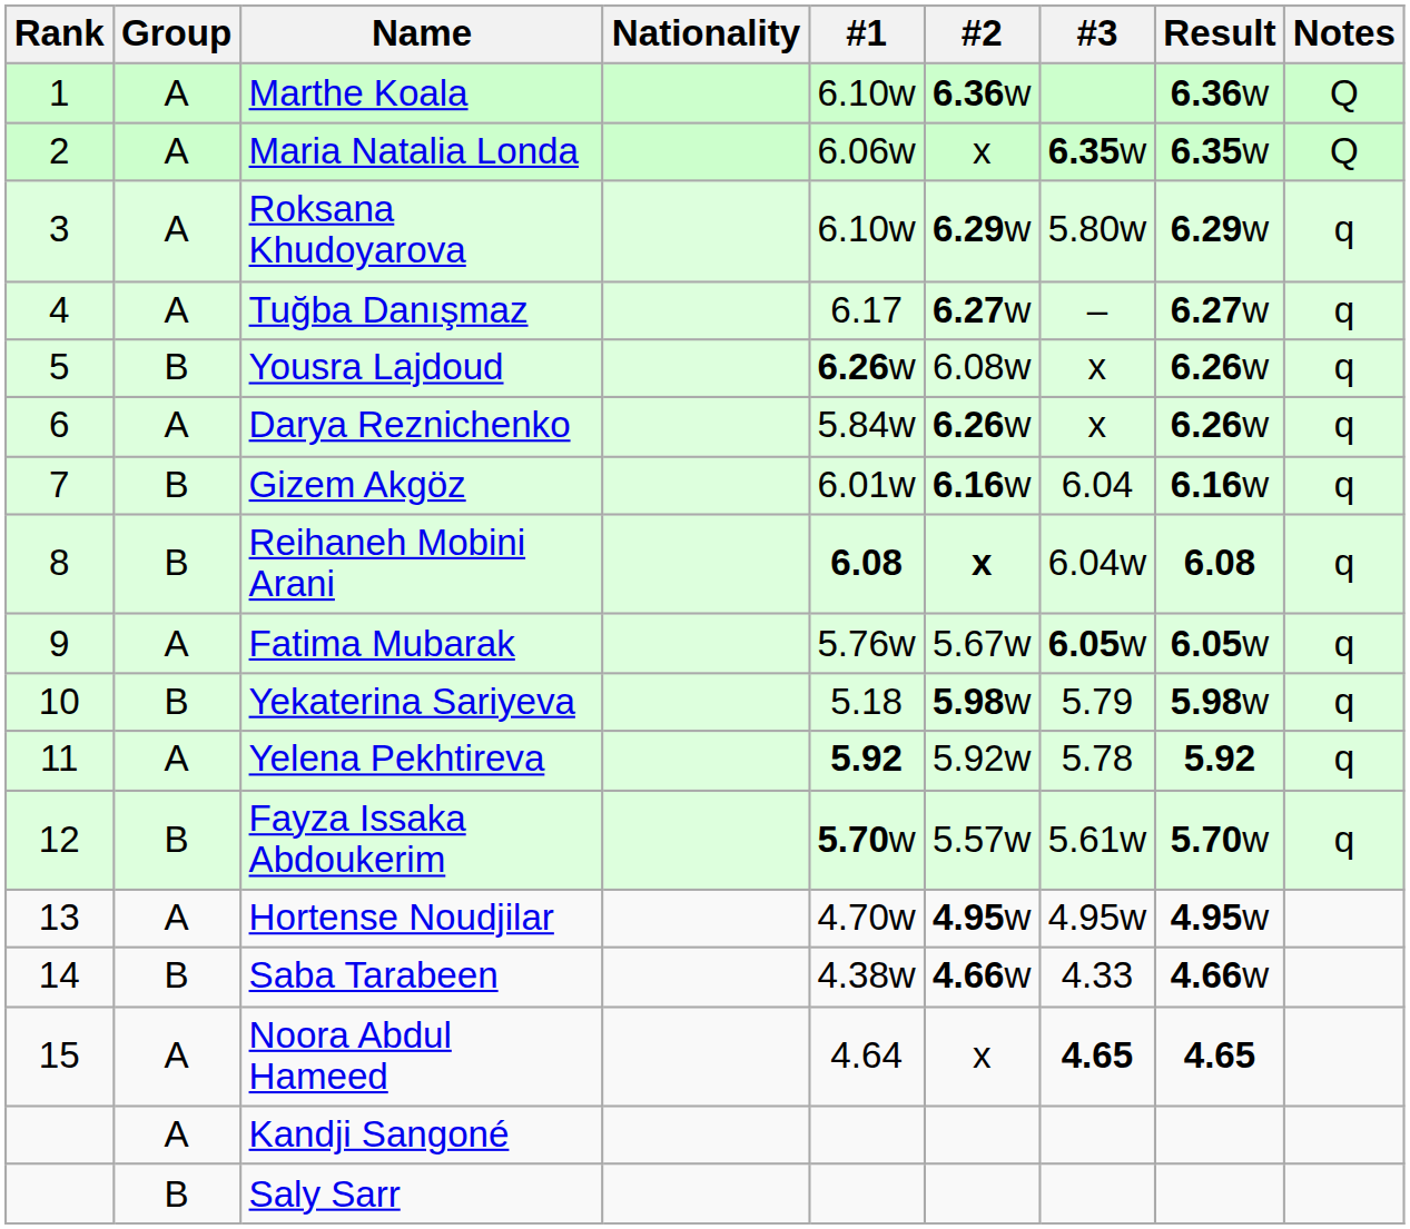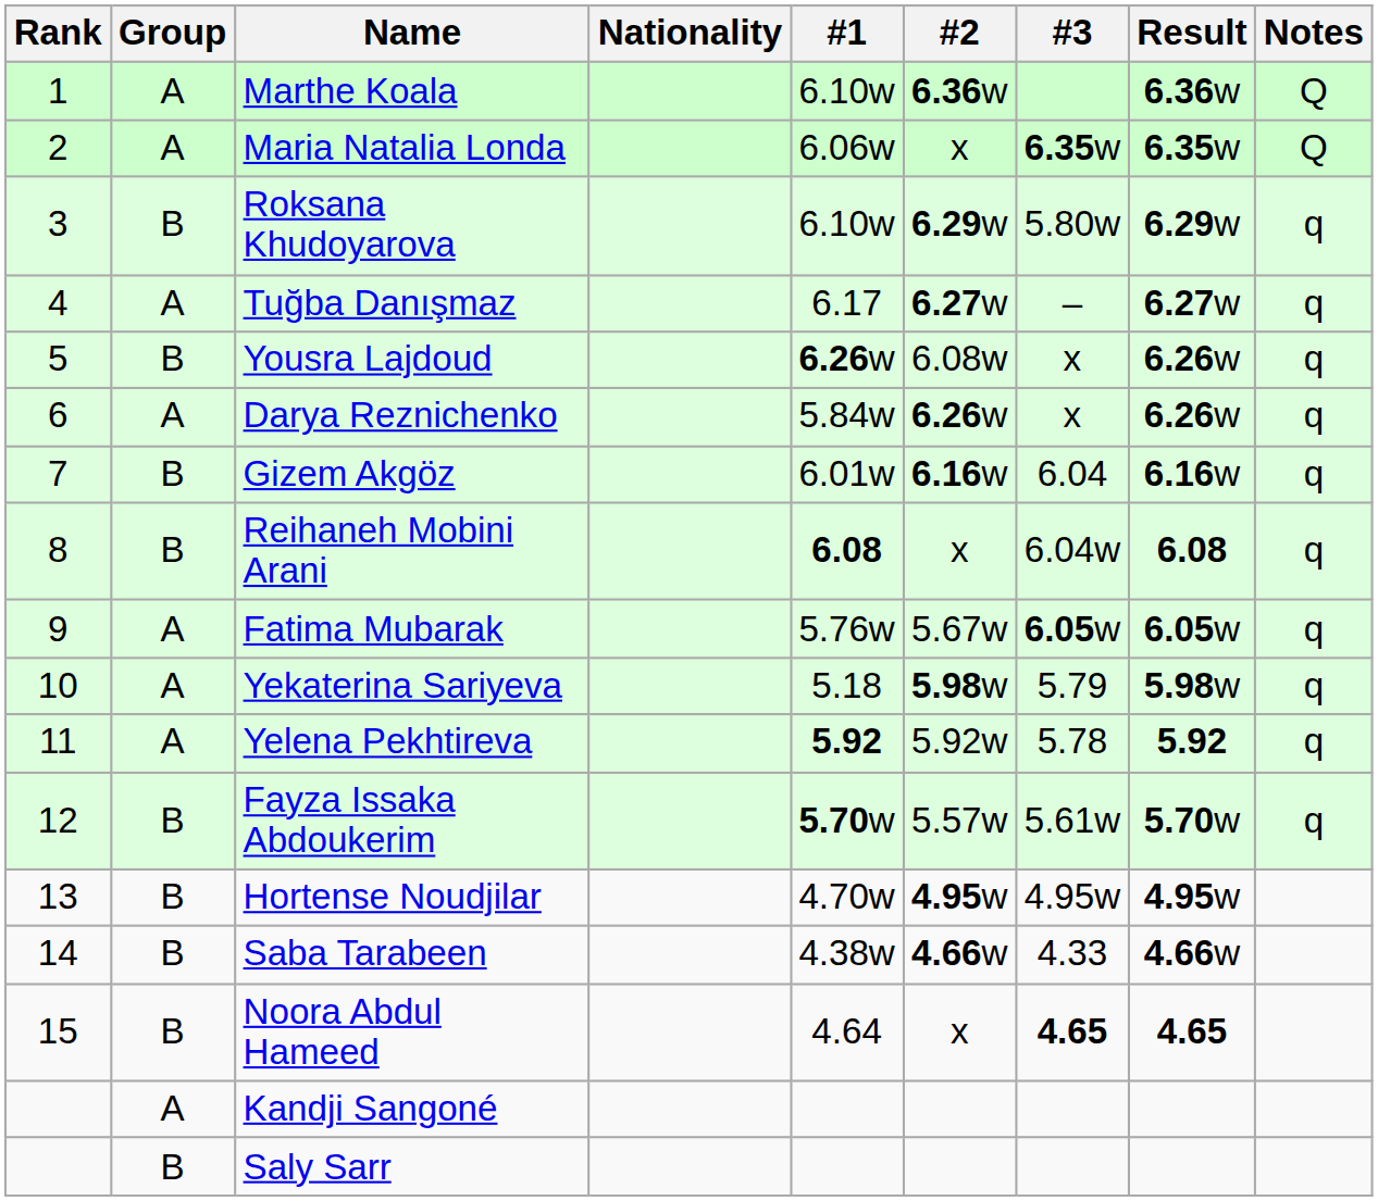 <table class="wikitable sortable" style="text-align:center">
 <tr>
 <th>Rank</th>
 <th>Group</th>
 <th>Name</th>
 <th>Nationality</th>
 <th>#1</th>
 <th>#2</th>
 <th>#3</th>
 <th>Result</th>
 <th>Notes</th>
 </tr>
 <tr bgcolor=ccffcc>
 <td>1</td>
 <td>A</td>
 <td align=left><a href='#'>Marthe Koala</a></td>
 <td align=left></td>
 <td>6.10w</td>
 <td><strong>6.36</strong>w</td>
 <td></td>
 <td><strong>6.36</strong>w</td>
 <td>Q</td>
 </tr>
 <tr bgcolor=ccffcc>
 <td>2</td>
 <td>A</td>
 <td align=left><a href='#'>Maria Natalia Londa</a></td>
 <td align=left></td>
 <td>6.06w</td>
 <td>x</td>
 <td><strong>6.35</strong>w</td>
 <td><strong>6.35</strong>w</td>
 <td>Q</td>
 </tr>
 <tr bgcolor=ddffdd>
 <td>3</td>
-<td>A</td>
+<td>B</td>
 <td align=left><a href='#'>Roksana Khudoyarova</a></td>
 <td align=left></td>
 <td>6.10w</td>
 <td><strong>6.29</strong>w</td>
 <td>5.80w</td>
 <td><strong>6.29</strong>w</td>
 <td>q</td>
 </tr>
 <tr bgcolor=ddffdd>
 <td>4</td>
 <td>A</td>
 <td align=left><a href='#'>Tuğba Danışmaz</a></td>
 <td align=left></td>
 <td>6.17</td>
 <td><strong>6.27</strong>w</td>
 <td>–</td>
 <td><strong>6.27</strong>w</td>
 <td>q</td>
 </tr>
 <tr bgcolor=ddffdd>
 <td>5</td>
 <td>B</td>
 <td align=left><a href='#'>Yousra Lajdoud</a></td>
 <td align=left></td>
 <td><strong>6.26</strong>w</td>
 <td>6.08w</td>
 <td>x</td>
 <td><strong>6.26</strong>w</td>
 <td>q</td>
 </tr>
 <tr bgcolor=ddffdd>
 <td>6</td>
 <td>A</td>
 <td align=left><a href='#'>Darya Reznichenko</a></td>
 <td align=left></td>
 <td>5.84w</td>
 <td><strong>6.26</strong>w</td>
 <td>x</td>
 <td><strong>6.26</strong>w</td>
 <td>q</td>
 </tr>
 <tr bgcolor=ddffdd>
 <td>7</td>
 <td>B</td>
 <td align=left><a href='#'>Gizem Akgöz</a></td>
 <td align=left></td>
 <td>6.01w</td>
 <td><strong>6.16</strong>w</td>
 <td>6.04</td>
 <td><strong>6.16</strong>w</td>
 <td>q</td>
 </tr>
 <tr bgcolor=ddffdd>
 <td>8</td>
 <td>B</td>
 <td align=left><a href='#'>Reihaneh Mobini Arani</a></td>
 <td align=left></td>
 <td><strong>6.08</strong></td>
-<td><strong>x</strong></td>
+<td>x</td>
 <td>6.04w</td>
 <td><strong>6.08</strong></td>
 <td>q</td>
 </tr>
 <tr bgcolor=ddffdd>
 <td>9</td>
 <td>A</td>
 <td align=left><a href='#'>Fatima Mubarak</a></td>
 <td align=left></td>
 <td>5.76w</td>
 <td>5.67w</td>
 <td><strong>6.05</strong>w</td>
 <td><strong>6.05</strong>w</td>
 <td>q</td>
 </tr>
 <tr bgcolor=ddffdd>
 <td>10</td>
-<td>B</td>
+<td>A</td>
 <td align=left><a href='#'>Yekaterina Sariyeva</a></td>
 <td align=left></td>
 <td>5.18</td>
 <td><strong>5.98</strong>w</td>
 <td>5.79</td>
 <td><strong>5.98</strong>w</td>
 <td>q</td>
 </tr>
 <tr bgcolor=ddffdd>
 <td>11</td>
 <td>A</td>
 <td align=left><a href='#'>Yelena Pekhtireva</a></td>
 <td align=left></td>
 <td><strong>5.92</strong></td>
 <td>5.92w</td>
 <td>5.78</td>
 <td><strong>5.92</strong></td>
 <td>q</td>
 </tr>
 <tr bgcolor=ddffdd>
 <td>12</td>
 <td>B</td>
 <td align=left><a href='#'>Fayza Issaka Abdoukerim</a></td>
 <td align=left></td>
 <td><strong>5.70</strong>w</td>
 <td>5.57w</td>
 <td>5.61w</td>
 <td><strong>5.70</strong>w</td>
 <td>q</td>
 </tr>
 <tr>
 <td>13</td>
-<td>A</td>
+<td>B</td>
 <td align=left><a href='#'>Hortense Noudjilar</a></td>
 <td align=left></td>
 <td>4.70w</td>
 <td><strong>4.95</strong>w</td>
 <td>4.95w</td>
 <td><strong>4.95</strong>w</td>
 <td></td>
 </tr>
 <tr>
 <td>14</td>
 <td>B</td>
 <td align=left><a href='#'>Saba Tarabeen</a></td>
 <td align=left></td>
 <td>4.38w</td>
 <td><strong>4.66</strong>w</td>
 <td>4.33</td>
 <td><strong>4.66</strong>w</td>
 <td></td>
 </tr>
 <tr>
 <td>15</td>
-<td>A</td>
+<td>B</td>
 <td align=left><a href='#'>Noora Abdul Hameed</a></td>
 <td align=left></td>
 <td>4.64</td>
 <td>x</td>
 <td><strong>4.65</strong></td>
 <td><strong>4.65</strong></td>
 <td></td>
 </tr>
 <tr>
 <td></td>
 <td>A</td>
 <td align=left><a href='#'>Kandji Sangoné</a></td>
 <td align=left></td>
 <td></td>
 <td></td>
 <td></td>
 <td><strong></strong></td>
 <td></td>
 </tr>
 <tr>
 <td></td>
 <td>B</td>
 <td align=left><a href='#'>Saly Sarr</a></td>
 <td align=left></td>
 <td></td>
 <td></td>
 <td></td>
 <td><strong></strong></td>
 <td></td>
 </tr>
 </table>
